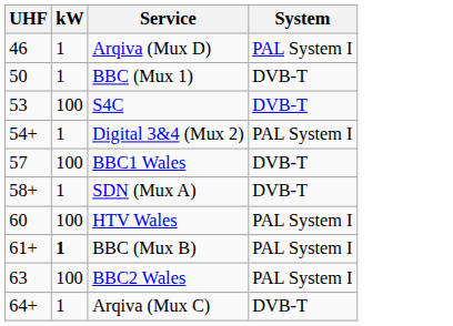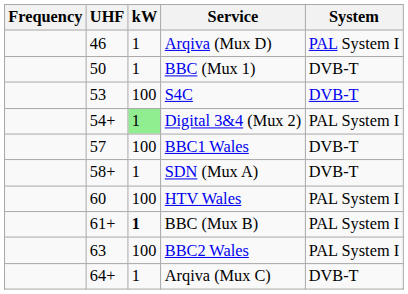 <table class="wikitable sortable">
 <tr>
+<th>Frequency</th>
 <th>UHF</th>
 <th>kW</th>
 <th>Service</th>
 <th>System</th>
 </tr>
 <tr>
+<td></td>
 <td>46</td>
 <td>1</td>
 <td><a href='#'>Arqiva</a> (Mux D)</td>
 <td><a href='#'>PAL</a> System I</td>
 </tr>
 <tr>
+<td></td>
 <td>50</td>
 <td>1</td>
 <td><a href='#'>BBC</a> (Mux 1)</td>
 <td>DVB-T</td>
 </tr>
 <tr>
+<td></td>
 <td>53</td>
 <td>100</td>
 <td><a href='#'>S4C</a></td>
 <td><a href='#'>DVB-T</a></td>
 </tr>
 <tr>
+<td></td>
 <td>54+</td>
-<td>1</td>
+<td style="background: lightgreen;">1</td>
 <td><a href='#'>Digital 3&4</a> (Mux 2)</td>
 <td>PAL System I</td>
 </tr>
 <tr>
+<td></td>
 <td>57</td>
 <td>100</td>
 <td><a href='#'>BBC1 Wales</a></td>
 <td>DVB-T</td>
 </tr>
 <tr>
+<td></td>
 <td>58+</td>
 <td>1</td>
 <td><a href='#'>SDN</a> (Mux A)</td>
 <td>DVB-T</td>
 </tr>
 <tr>
+<td></td>
 <td>60</td>
 <td>100</td>
 <td><a href='#'>HTV Wales</a></td>
 <td>PAL System I</td>
 </tr>
 <tr>
+<td></td>
 <td>61+</td>
 <td><strong>1</strong></td>
 <td>BBC (Mux B)</td>
 <td>PAL System I</td>
 </tr>
 <tr>
+<td></td>
 <td>63</td>
 <td>100</td>
 <td><a href='#'>BBC2 Wales</a></td>
 <td>PAL System I</td>
 </tr>
 <tr>
+<td></td>
 <td>64+</td>
 <td>1</td>
 <td>Arqiva (Mux C)</td>
 <td>DVB-T</td>
 </tr>
 </table>
